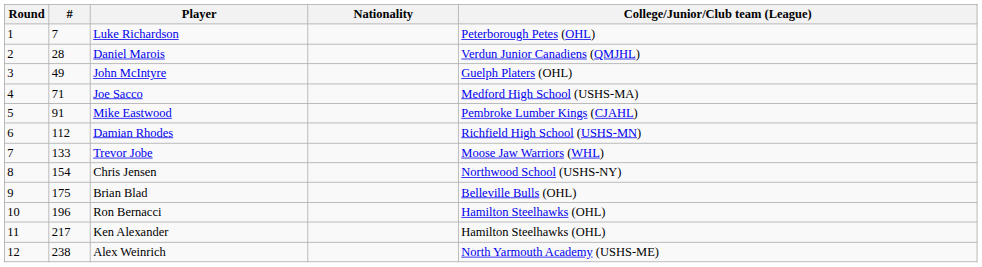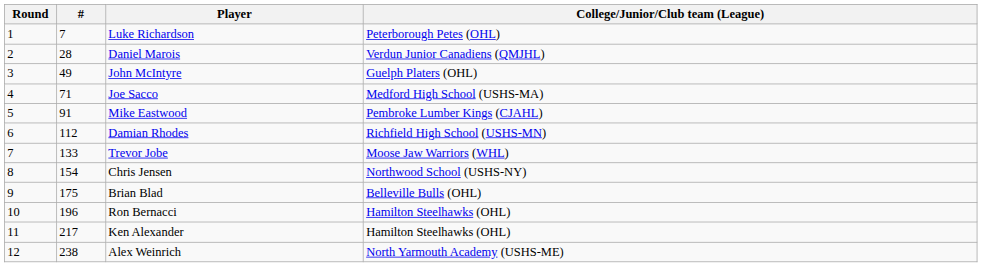 <table class="wikitable">
 <tr align="center">
 <th bgcolor="#DDDDFF" width="4.0%">Round</th>
 <th bgcolor="#DDDDFF" width="4.0%">#</th>
 <th bgcolor="#DDDDFF" width="21.0%">Player</th>
-<th bgcolor="#DDDDFF" width="14.5%">Nationality</th>
 <th bgcolor="#DDDDFF" width="50.0%">College/Junior/Club team (League)</th>
 </tr>
 <tr>
 <td>1</td>
 <td>7</td>
 <td><a href='#'>Luke Richardson</a></td>
-<td></td>
 <td><a href='#'>Peterborough Petes</a> (<a href='#'>OHL</a>)</td>
 </tr>
 <tr>
 <td>2</td>
 <td>28</td>
 <td><a href='#'>Daniel Marois</a></td>
-<td></td>
 <td><a href='#'>Verdun Junior Canadiens</a> (<a href='#'>QMJHL</a>)</td>
 </tr>
 <tr>
 <td>3</td>
 <td>49</td>
 <td><a href='#'>John McIntyre</a></td>
-<td></td>
 <td><a href='#'>Guelph Platers</a> (OHL)</td>
 </tr>
 <tr>
 <td>4</td>
 <td>71</td>
 <td><a href='#'>Joe Sacco</a></td>
-<td></td>
 <td><a href='#'>Medford High School</a> (USHS-MA)</td>
 </tr>
 <tr>
 <td>5</td>
 <td>91</td>
 <td><a href='#'>Mike Eastwood</a></td>
-<td></td>
 <td><a href='#'>Pembroke Lumber Kings</a> (<a href='#'>CJAHL</a>)</td>
 </tr>
 <tr>
 <td>6</td>
 <td>112</td>
 <td><a href='#'>Damian Rhodes</a></td>
-<td></td>
 <td><a href='#'>Richfield High School</a> (<a href='#'>USHS-MN</a>)</td>
 </tr>
 <tr>
 <td>7</td>
 <td>133</td>
 <td><a href='#'>Trevor Jobe</a></td>
-<td></td>
 <td><a href='#'>Moose Jaw Warriors</a> (<a href='#'>WHL</a>)</td>
 </tr>
 <tr>
 <td>8</td>
 <td>154</td>
 <td>Chris Jensen</td>
-<td></td>
 <td><a href='#'>Northwood School</a> (USHS-NY)</td>
 </tr>
 <tr>
 <td>9</td>
 <td>175</td>
 <td>Brian Blad</td>
-<td></td>
 <td><a href='#'>Belleville Bulls</a> (OHL)</td>
 </tr>
 <tr>
 <td>10</td>
 <td>196</td>
 <td>Ron Bernacci</td>
-<td></td>
 <td><a href='#'>Hamilton Steelhawks</a> (OHL)</td>
 </tr>
 <tr>
 <td>11</td>
 <td>217</td>
 <td>Ken Alexander</td>
-<td></td>
 <td>Hamilton Steelhawks (OHL)</td>
 </tr>
 <tr>
 <td>12</td>
 <td>238</td>
 <td>Alex Weinrich</td>
-<td></td>
 <td><a href='#'>North Yarmouth Academy</a> (USHS-ME)</td>
 </tr>
 </table>
